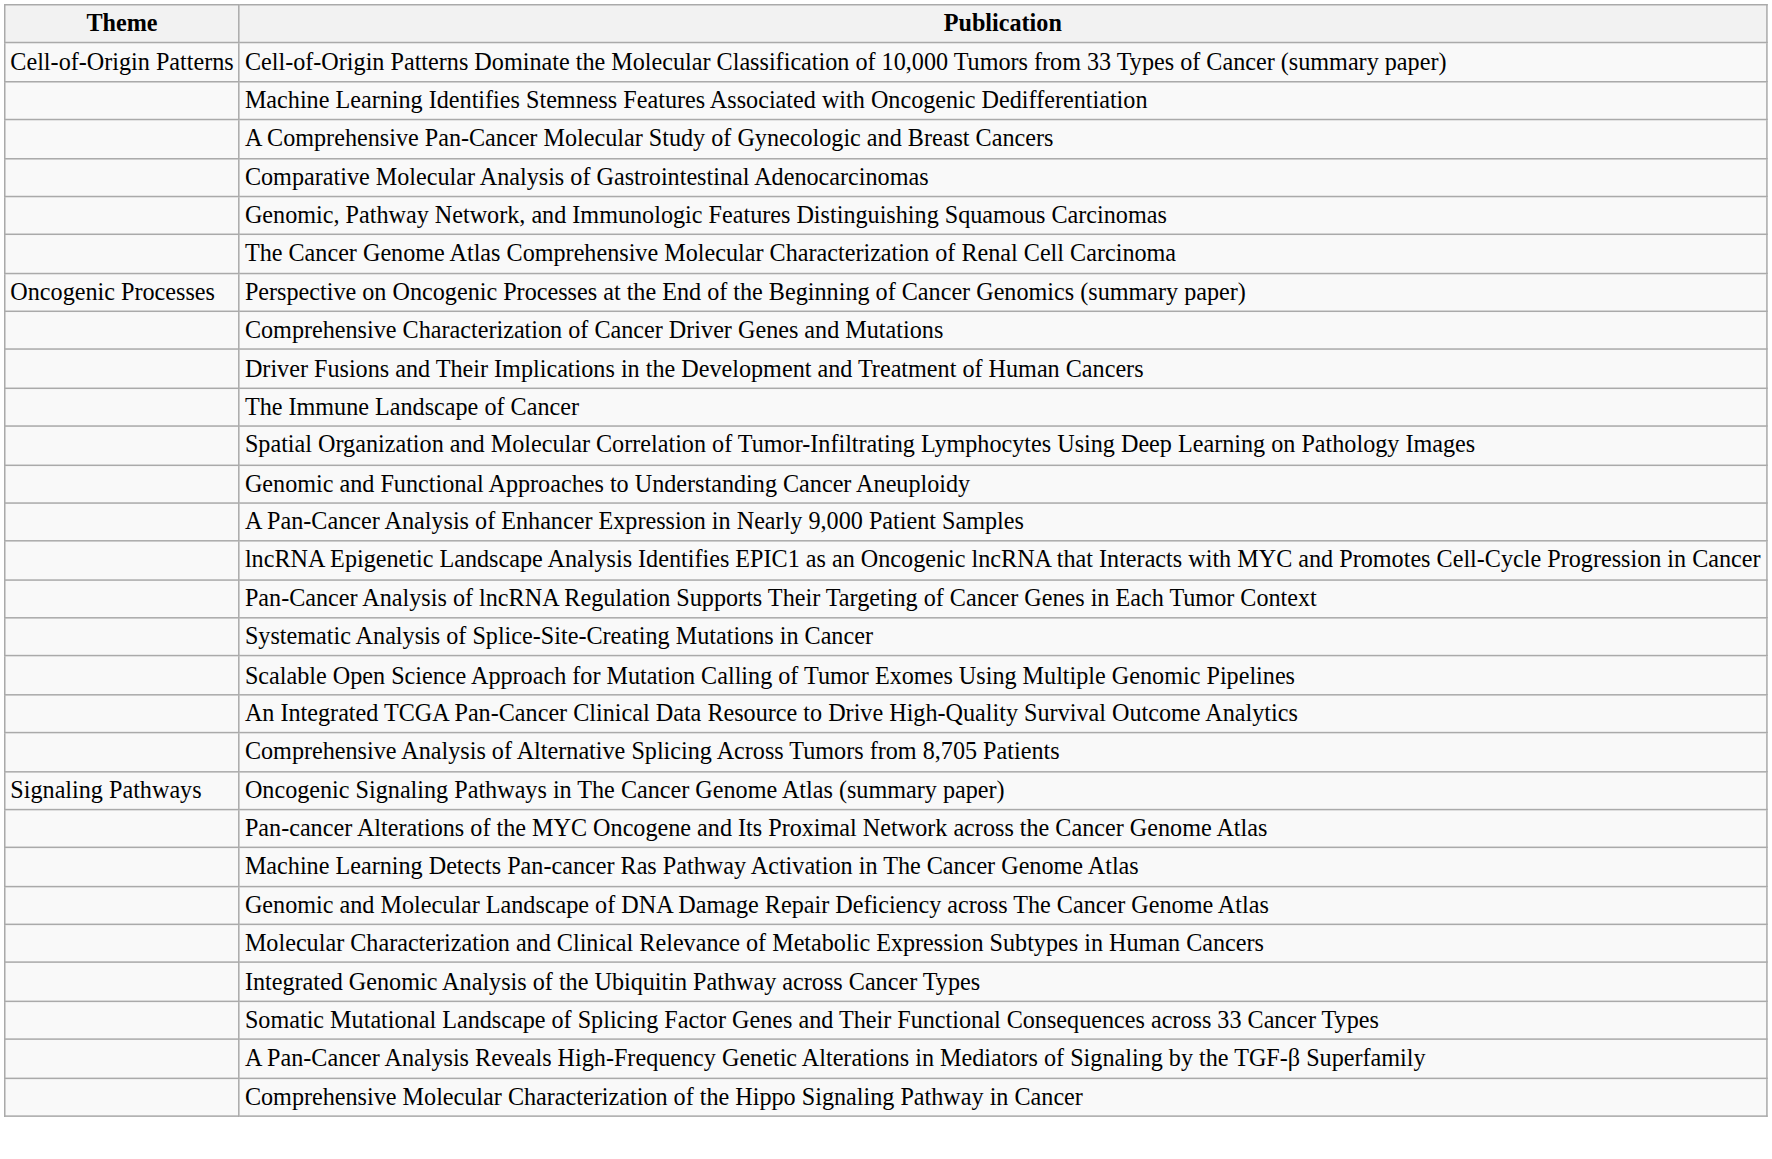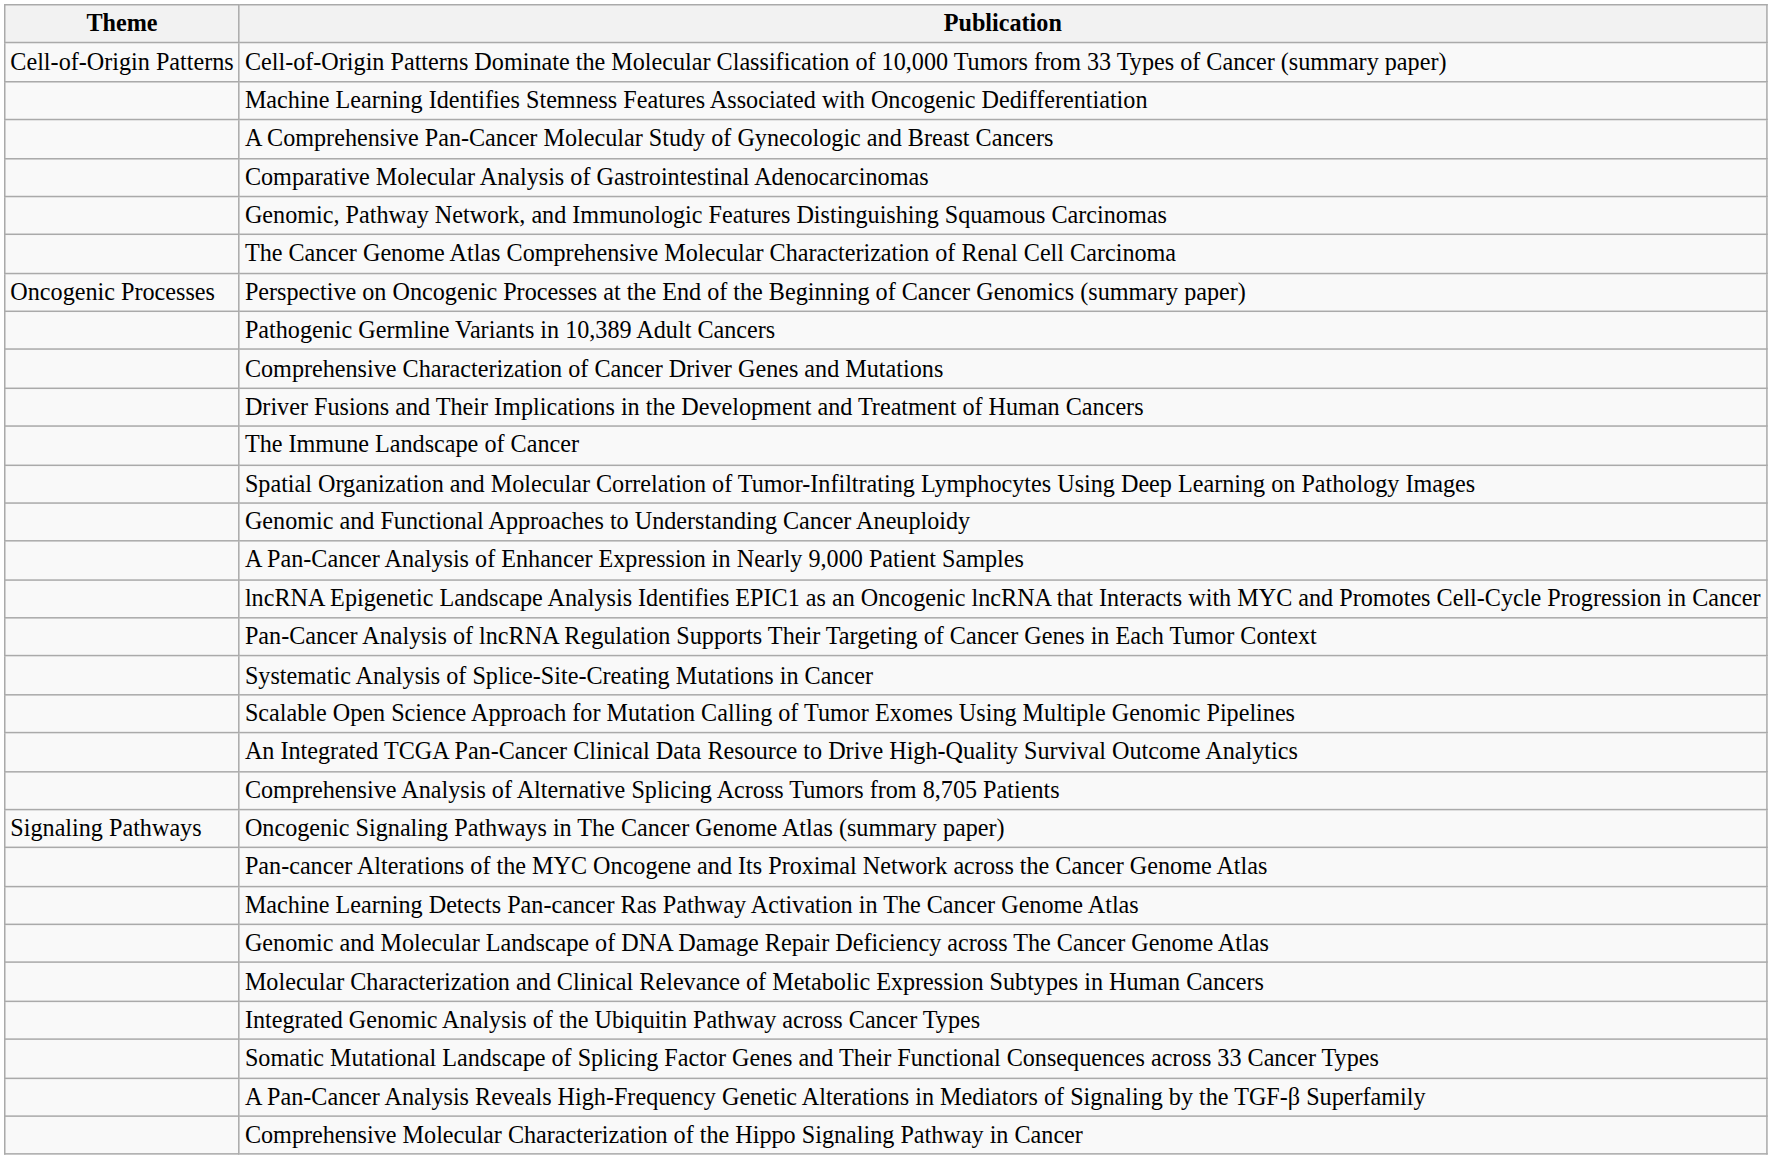 <table class="wikitable">
 <tr>
 <th>Theme</th>
 <th>Publication</th>
 </tr>
 <tr>
 <td>Cell-of-Origin Patterns</td>
 <td>Cell-of-Origin Patterns Dominate the Molecular Classification of 10,000 Tumors from 33 Types of Cancer (summary paper)</td>
 </tr>
 <tr>
 <td></td>
 <td>Machine Learning Identifies Stemness Features Associated with Oncogenic Dedifferentiation</td>
 </tr>
 <tr>
 <td></td>
 <td>A Comprehensive Pan-Cancer Molecular Study of Gynecologic and Breast Cancers</td>
 </tr>
 <tr>
 <td></td>
 <td>Comparative Molecular Analysis of Gastrointestinal Adenocarcinomas</td>
 </tr>
 <tr>
 <td></td>
 <td>Genomic, Pathway Network, and Immunologic Features Distinguishing Squamous Carcinomas</td>
 </tr>
 <tr>
 <td></td>
 <td>The Cancer Genome Atlas Comprehensive Molecular Characterization of Renal Cell Carcinoma</td>
 </tr>
 <tr>
 <td>Oncogenic Processes</td>
 <td>Perspective on Oncogenic Processes at the End of the Beginning of Cancer Genomics (summary paper)</td>
+</tr>
+<tr>
+<td></td>
+<td>Pathogenic Germline Variants in 10,389 Adult Cancers</td>
 </tr>
 <tr>
 <td></td>
 <td>Comprehensive Characterization of Cancer Driver Genes and Mutations</td>
 </tr>
 <tr>
 <td></td>
 <td>Driver Fusions and Their Implications in the Development and Treatment of Human Cancers</td>
 </tr>
 <tr>
 <td></td>
 <td>The Immune Landscape of Cancer</td>
 </tr>
 <tr>
 <td></td>
 <td>Spatial Organization and Molecular Correlation of Tumor-Infiltrating Lymphocytes Using Deep Learning on Pathology Images</td>
 </tr>
 <tr>
 <td></td>
 <td>Genomic and Functional Approaches to Understanding Cancer Aneuploidy</td>
 </tr>
 <tr>
 <td></td>
 <td>A Pan-Cancer Analysis of Enhancer Expression in Nearly 9,000 Patient Samples</td>
 </tr>
 <tr>
 <td></td>
 <td>lncRNA Epigenetic Landscape Analysis Identifies EPIC1 as an Oncogenic lncRNA that Interacts with MYC and Promotes Cell-Cycle Progression in Cancer</td>
 </tr>
 <tr>
 <td></td>
 <td>Pan-Cancer Analysis of lncRNA Regulation Supports Their Targeting of Cancer Genes in Each Tumor Context</td>
 </tr>
 <tr>
 <td></td>
 <td>Systematic Analysis of Splice-Site-Creating Mutations in Cancer</td>
 </tr>
 <tr>
 <td></td>
 <td>Scalable Open Science Approach for Mutation Calling of Tumor Exomes Using Multiple Genomic Pipelines</td>
 </tr>
 <tr>
 <td></td>
 <td>An Integrated TCGA Pan-Cancer Clinical Data Resource to Drive High-Quality Survival Outcome Analytics</td>
 </tr>
 <tr>
 <td></td>
 <td>Comprehensive Analysis of Alternative Splicing Across Tumors from 8,705 Patients</td>
 </tr>
 <tr>
 <td>Signaling Pathways</td>
 <td>Oncogenic Signaling Pathways in The Cancer Genome Atlas (summary paper)</td>
 </tr>
 <tr>
 <td></td>
 <td>Pan-cancer Alterations of the MYC Oncogene and Its Proximal Network across the Cancer Genome Atlas</td>
 </tr>
 <tr>
 <td></td>
 <td>Machine Learning Detects Pan-cancer Ras Pathway Activation in The Cancer Genome Atlas</td>
 </tr>
 <tr>
 <td></td>
 <td>Genomic and Molecular Landscape of DNA Damage Repair Deficiency across The Cancer Genome Atlas</td>
 </tr>
 <tr>
 <td></td>
 <td>Molecular Characterization and Clinical Relevance of Metabolic Expression Subtypes in Human Cancers</td>
 </tr>
 <tr>
 <td></td>
 <td>Integrated Genomic Analysis of the Ubiquitin Pathway across Cancer Types</td>
 </tr>
 <tr>
 <td></td>
 <td>Somatic Mutational Landscape of Splicing Factor Genes and Their Functional Consequences across 33 Cancer Types</td>
 </tr>
 <tr>
 <td></td>
 <td>A Pan-Cancer Analysis Reveals High-Frequency Genetic Alterations in Mediators of Signaling by the TGF-β Superfamily</td>
 </tr>
 <tr>
 <td></td>
 <td>Comprehensive Molecular Characterization of the Hippo Signaling Pathway in Cancer</td>
 </tr>
 </table>
